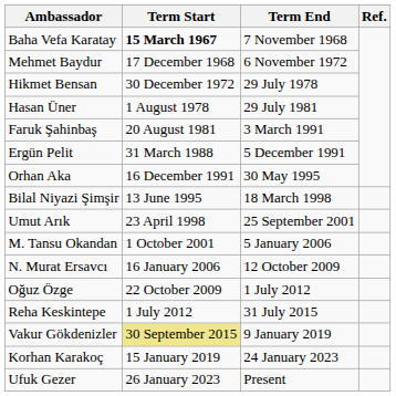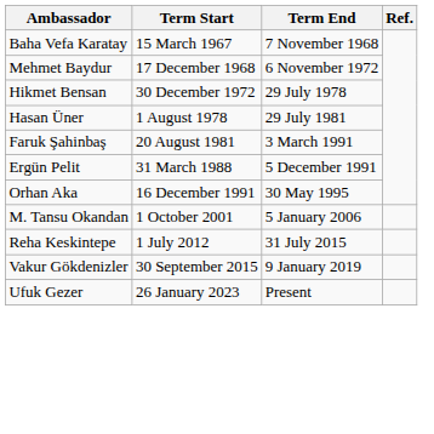 <table class="wikitable">
 <tr>
 <th>Ambassador</th>
 <th>Term Start</th>
 <th>Term End</th>
 <th>Ref.</th>
 </tr>
 <tr>
 <td>Baha Vefa Karatay</td>
-<td><strong>15 March 1967</strong></td>
+<td>15 March 1967</td>
 <td>7 November 1968</td>
 <td rowspan="7"></td>
 </tr>
 <tr>
 <td>Mehmet Baydur</td>
 <td>17 December 1968</td>
 <td>6 November 1972</td>
 </tr>
 <tr>
 <td>Hikmet Bensan</td>
 <td>30 December 1972</td>
 <td>29 July 1978</td>
 </tr>
 <tr>
 <td>Hasan Üner</td>
 <td>1 August 1978</td>
 <td>29 July 1981</td>
 </tr>
 <tr>
 <td>Faruk Şahinbaş</td>
 <td>20 August 1981</td>
 <td>3 March 1991</td>
 </tr>
 <tr>
 <td>Ergün Pelit</td>
 <td>31 March 1988</td>
 <td>5 December 1991</td>
 </tr>
 <tr>
 <td>Orhan Aka</td>
 <td>16 December 1991</td>
 <td>30 May 1995</td>
 </tr>
 <tr>
-<td>Bilal Niyazi Şimşir</td>
-<td>13 June 1995</td>
-<td>18 March 1998</td>
-<td></td>
-</tr>
-<tr>
-<td>Umut Arık</td>
-<td>23 April 1998</td>
-<td>25 September 2001</td>
-<td></td>
-</tr>
-<tr>
 <td>M. Tansu Okandan</td>
 <td>1 October 2001</td>
 <td>5 January 2006</td>
-<td></td>
-</tr>
-<tr>
-<td>N. Murat Ersavcı</td>
-<td>16 January 2006</td>
-<td>12 October 2009</td>
-<td></td>
-</tr>
-<tr>
-<td>Oğuz Özge</td>
-<td>22 October 2009</td>
-<td>1 July 2012</td>
 <td></td>
 </tr>
 <tr>
 <td>Reha Keskintepe</td>
 <td>1 July 2012</td>
 <td>31 July 2015</td>
 <td></td>
 </tr>
 <tr>
 <td>Vakur Gökdenizler</td>
-<td style="background: khaki;">30 September 2015</td>
+<td>30 September 2015</td>
 <td>9 January 2019</td>
-<td></td>
-</tr>
-<tr>
-<td>Korhan Karakoç</td>
-<td>15 January 2019</td>
-<td>24 January 2023</td>
 <td></td>
 </tr>
 <tr>
 <td>Ufuk Gezer</td>
 <td>26 January 2023</td>
 <td>Present</td>
 <td></td>
 </tr>
 </table>
